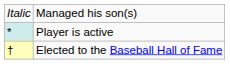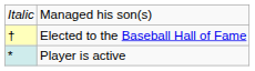 <table class="wikitable">
 <tr>
 <td><em>Italic</em></td>
 <td>Managed his son(s)</td>
 </tr>
 <tr>
+<td style="background-color: #ffffbb">†</td>
+<td>Elected to the <a href='#'>Baseball Hall of Fame</a></td>
+</tr>
+<tr>
 <td style="background:#cfecec;">*</td>
 <td>Player is active</td>
 </tr>
-<tr>
-<td style="background-color: #ffffbb">†</td>
-<td>Elected to the <a href='#'>Baseball Hall of Fame</a></td>
-</tr>
 </table>
